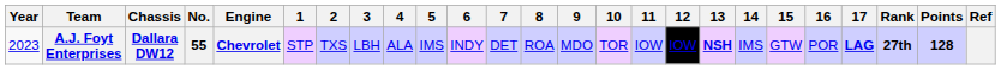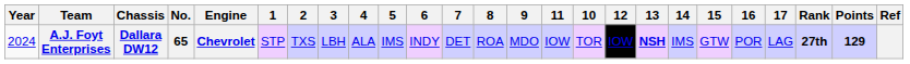 <table class="wikitable" style="text-align:center; font-size:90%">
 <tr>
 <th>Year</th>
 <th>Team</th>
 <th>Chassis</th>
 <th>No.</th>
 <th>Engine</th>
 <th>1</th>
 <th>2</th>
 <th>3</th>
 <th>4</th>
 <th>5</th>
 <th>6</th>
 <th>7</th>
 <th>8</th>
 <th>9</th>
+<th>11</th>
 <th>10</th>
-<th>11</th>
 <th>12</th>
 <th>13</th>
 <th>14</th>
 <th>15</th>
 <th>16</th>
 <th>17</th>
 <th>Rank</th>
 <th>Points</th>
 <th>Ref</th>
 </tr>
 <tr>
-<td><a href='#'>2023</a></td>
+<td><a href='#'>2024</a></td>
 <th><a href='#'>A.J. Foyt Enterprises</a></th>
 <th rowspan=1><a href='#'>Dallara DW12</a></th>
-<th>55</th>
+<th>65</th>
 <th rowspan=1><a href='#'>Chevrolet</a></th>
 <td style="background:#EFCFFF;"><a href='#'>STP</a><br></td>
 <td style="background:#CFCFFF;"><a href='#'>TXS</a><br></td>
 <td style="background:#CFCFFF;"><a href='#'>LBH</a><br></td>
 <td style="background:#CFCFFF;"><a href='#'>ALA</a><br></td>
 <td style="background:#CFCFFF;"><a href='#'>IMS</a><br></td>
 <td style="background:#EFCFFF;"><a href='#'>INDY</a><br></td>
 <td style="background:#CFCFFF;"><a href='#'>DET</a><br></td>
 <td style="background:#CFCFFF;"><a href='#'>ROA</a><br></td>
 <td style="background:#CFCFFF;"><a href='#'>MDO</a><br></td>
+<td style="background:#CFCFFF;"><a href='#'>IOW</a><br></td>
 <td style="background:#EFCFFF;"><a href='#'>TOR</a><br></td>
-<td style="background:#CFCFFF;"><a href='#'>IOW</a><br></td>
 <td style="background:#000000; color:white;"><a href='#'><span>IOW</span></a><br></td>
 <td style="background:#EFCFFF;"><strong><a href='#'>NSH</a><br></strong></td>
 <td style="background:#CFCFFF;"><a href='#'>IMS</a><br></td>
 <td style="background:#EFCFFF;"><a href='#'>GTW</a><br></td>
 <td style="background:#CFCFFF;"><a href='#'>POR</a><br></td>
-<td style="background:#CFCFFF;"><strong><a href='#'>LAG</a><br></strong></td>
+<td style="background:#CFCFFF;"><a href='#'>LAG</a><br></td>
 <th style="background:#CFCFFF;">27th</th>
-<th style="background:#CFCFFF;">128</th>
+<th style="background:#CFCFFF;">129</th>
 <th></th>
 </tr>
 </table>
